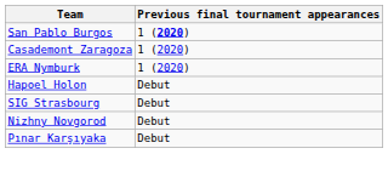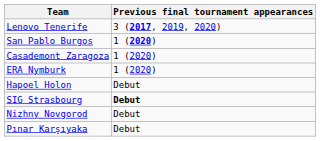 <table class="wikitable">
 <tr>
 <th>Team</th>
 <th>Previous final tournament appearances</th>
+</tr>
+<tr>
+<td> <a href='#'>Lenovo Tenerife</a></td>
+<td>3 (<strong><a href='#'>2017</a></strong>, <a href='#'>2019</a>, <a href='#'>2020</a>)</td>
 </tr>
 <tr>
 <td> <a href='#'>San Pablo Burgos</a></td>
 <td>1 (<strong><a href='#'>2020</a></strong>)</td>
 </tr>
 <tr>
 <td> <a href='#'>Casademont Zaragoza</a></td>
 <td>1 (<a href='#'>2020</a>)</td>
 </tr>
 <tr>
 <td> <a href='#'>ERA Nymburk</a></td>
 <td>1 (<a href='#'>2020</a>)</td>
 </tr>
 <tr>
 <td> <a href='#'>Hapoel Holon</a></td>
 <td>Debut</td>
 </tr>
 <tr>
 <td> <a href='#'>SIG Strasbourg</a></td>
-<td>Debut</td>
+<td><strong>Debut</strong></td>
 </tr>
 <tr>
 <td> <a href='#'>Nizhny Novgorod</a></td>
 <td>Debut</td>
 </tr>
 <tr>
 <td> <a href='#'>Pınar Karşıyaka</a></td>
 <td>Debut</td>
 </tr>
 </table>
